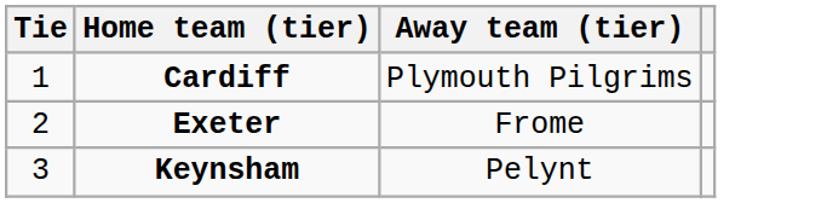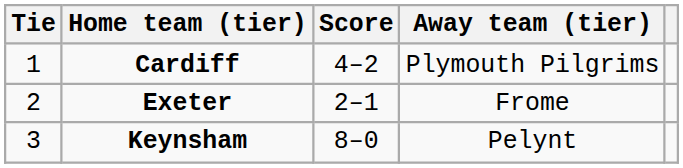 <table class="wikitable" style="text-align:center; font-size:85%">
 <tr>
 <th>Tie</th>
 <th>Home team (tier)</th>
+<th>Score</th>
 <th>Away team (tier)</th>
 <th></th>
 </tr>
 <tr>
 <td align="center">1</td>
 <td><strong>Cardiff</strong></td>
+<td align="center">4–2</td>
 <td>Plymouth Pilgrims</td>
 <td></td>
 </tr>
 <tr>
 <td align="center">2</td>
 <td><strong>Exeter</strong></td>
+<td align="center">2–1</td>
 <td>Frome</td>
 <td></td>
 </tr>
 <tr>
 <td align="center">3</td>
 <td><strong>Keynsham</strong></td>
+<td align="center">8–0</td>
 <td>Pelynt</td>
 <td></td>
 </tr>
 </table>
